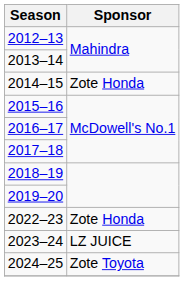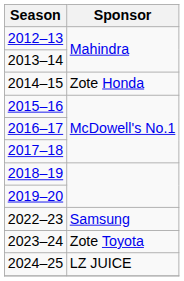 <table class="wikitable sortable" style="text-align: left;">
 <tr>
 <th>Season</th>
 <th>Sponsor</th>
 </tr>
 <tr>
 <td><a href='#'>2012–13</a></td>
 <td rowspan=2><a href='#'>Mahindra</a></td>
 </tr>
 <tr>
 <td>2013–14</td>
 </tr>
 <tr>
 <td>2014–15</td>
 <td>Zote <a href='#'>Honda</a></td>
 </tr>
 <tr>
 <td><a href='#'>2015–16</a></td>
 <td rowspan=3><a href='#'>McDowell's No.1</a></td>
 </tr>
 <tr>
 <td><a href='#'>2016–17</a></td>
 </tr>
 <tr>
 <td><a href='#'>2017–18</a></td>
 </tr>
 <tr>
 <td><a href='#'>2018–19</a></td>
 </tr>
 <tr>
 <td><a href='#'>2019–20</a></td>
 </tr>
 <tr>
 <td>2022–23</td>
-<td>Zote <a href='#'>Honda</a></td>
+<td><a href='#'>Samsung</a></td>
 </tr>
 <tr>
 <td>2023–24</td>
-<td>LZ JUICE</td>
+<td>Zote <a href='#'>Toyota</a></td>
 </tr>
 <tr>
 <td>2024–25</td>
-<td>Zote <a href='#'>Toyota</a></td>
+<td>LZ JUICE</td>
 </tr>
 <tr>
 </tr>
 </table>
